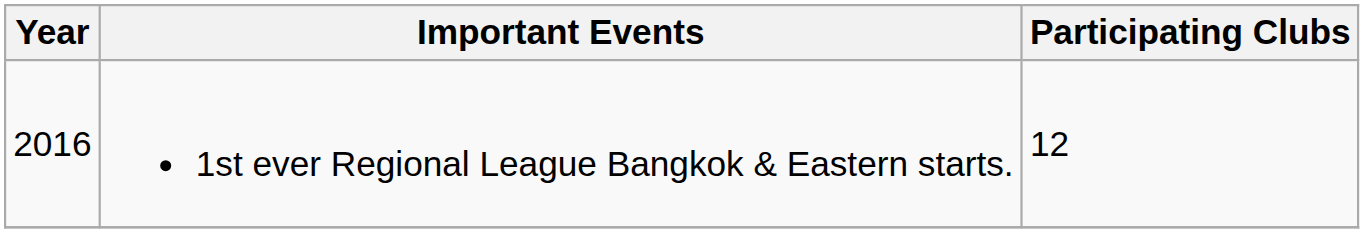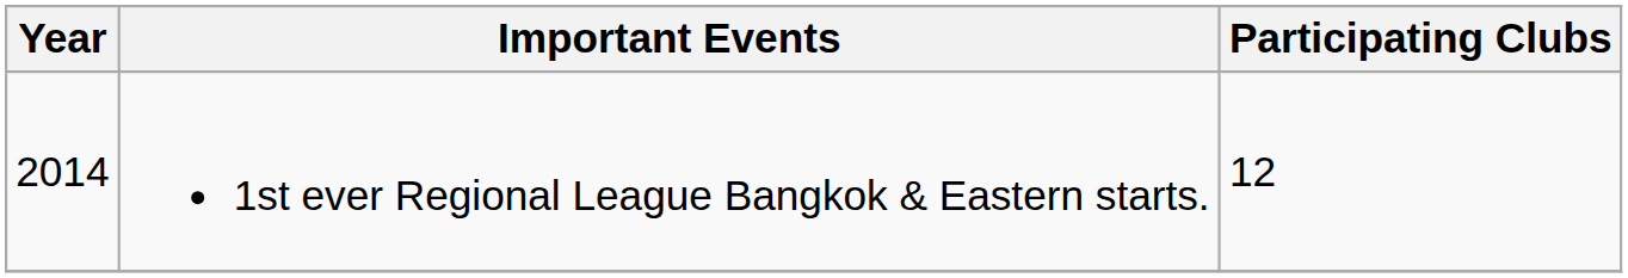 <table class="wikitable">
 <tr>
 <th>Year</th>
 <th>Important Events</th>
 <th>Participating Clubs</th>
 </tr>
 <tr>
-<td>2016</td>
+<td>2014</td>
 <td><br><ul><li>1st ever Regional League Bangkok & Eastern starts.</li></ul></td>
 <td>12</td>
 </tr>
 <tr>
 </tr>
 </table>
